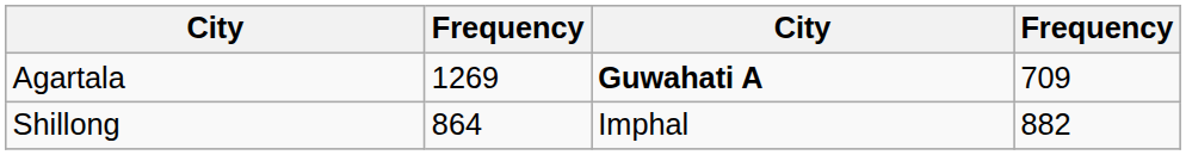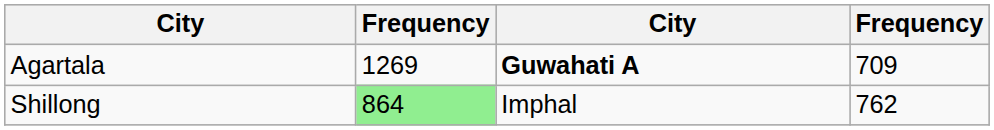 <table class="wikitable" style="width:100%;">
 <tr>
 <th style="width:40%;">City</th>
 <th style="width:10%;">Frequency</th>
 <th style="width:40%;">City</th>
 <th style="width:10%;">Frequency</th>
 </tr>
 <tr>
 <td>Agartala</td>
 <td>1269</td>
 <td><strong>Guwahati A</strong></td>
 <td>709</td>
 </tr>
 <tr>
 <td>Shillong</td>
-<td>864</td>
+<td style="background: lightgreen;">864</td>
 <td>Imphal</td>
-<td>882</td>
+<td>762</td>
 </tr>
 </table>
